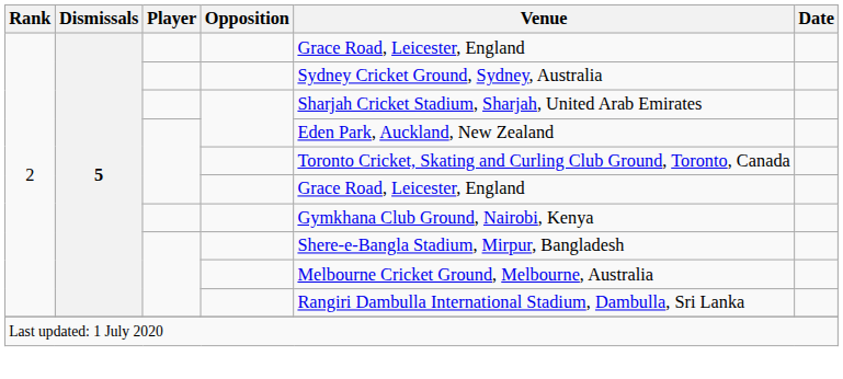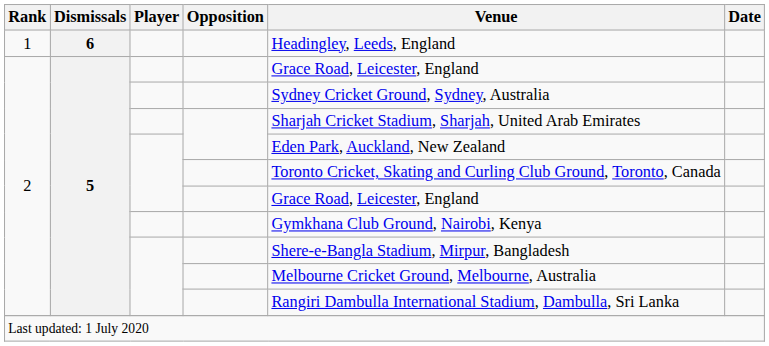 <table class="wikitable sortable">
 <tr>
 <th scope=col>Rank</th>
 <th scope=col>Dismissals</th>
 <th scope=col>Player</th>
 <th scope=col>Opposition</th>
 <th scope=col>Venue</th>
 <th scope=col>Date</th>
+</tr>
+<tr>
+<td align=center>1</td>
+<th scope=row style=text-align:center;>6</th>
+<td></td>
+<td></td>
+<td><a href='#'>Headingley</a>, <a href='#'>Leeds</a>, England</td>
+<td></td>
 </tr>
 <tr>
 <td align=center rowspan=10>2</td>
 <th scope=row style=text-align:center; rowspan=10>5</th>
 <td></td>
 <td></td>
 <td><a href='#'>Grace Road</a>, <a href='#'>Leicester</a>, England</td>
 <td> </td>
 </tr>
 <tr>
 <td></td>
 <td></td>
 <td><a href='#'>Sydney Cricket Ground</a>, <a href='#'>Sydney</a>, Australia</td>
 <td></td>
 </tr>
 <tr>
 <td></td>
 <td rowspan=2></td>
 <td><a href='#'>Sharjah Cricket Stadium</a>, <a href='#'>Sharjah</a>, United Arab Emirates</td>
 <td></td>
 </tr>
 <tr>
 <td rowspan=3></td>
 <td><a href='#'>Eden Park</a>, <a href='#'>Auckland</a>, New Zealand</td>
 <td></td>
 </tr>
 <tr>
 <td></td>
 <td><a href='#'>Toronto Cricket, Skating and Curling Club Ground</a>, <a href='#'>Toronto</a>, Canada</td>
 <td></td>
 </tr>
 <tr>
 <td></td>
 <td><a href='#'>Grace Road</a>, <a href='#'>Leicester</a>, England</td>
 <td> </td>
 </tr>
 <tr>
 <td></td>
 <td></td>
 <td><a href='#'>Gymkhana Club Ground</a>, <a href='#'>Nairobi</a>, Kenya</td>
 <td></td>
 </tr>
 <tr>
 <td rowspan=3></td>
 <td></td>
 <td><a href='#'>Shere-e-Bangla Stadium</a>, <a href='#'>Mirpur</a>, Bangladesh</td>
 <td></td>
 </tr>
 <tr>
 <td></td>
 <td><a href='#'>Melbourne Cricket Ground</a>, <a href='#'>Melbourne</a>, Australia</td>
 <td></td>
 </tr>
 <tr>
 <td></td>
 <td><a href='#'>Rangiri Dambulla International Stadium</a>, <a href='#'>Dambulla</a>, Sri Lanka</td>
 <td></td>
 </tr>
 <tr>
 </tr>
 <tr class=sortbottom>
 <td colspan=6><small>Last updated: 1 July 2020</small></td>
 </tr>
 </table>
